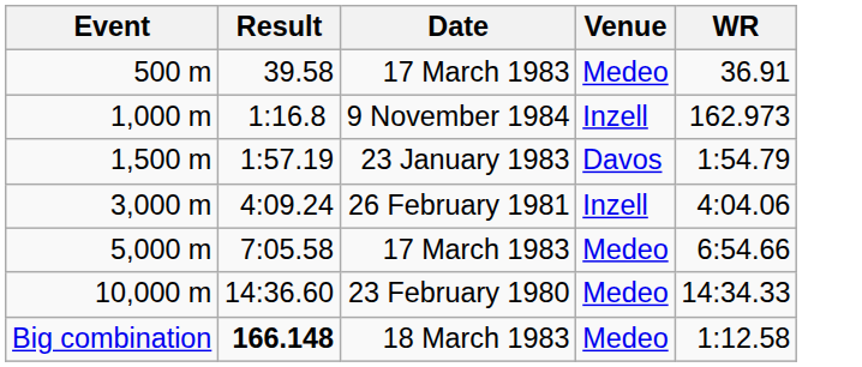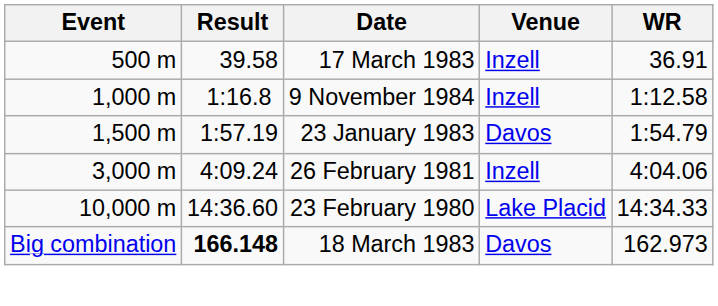 <table class="wikitable">
 <tr>
 <th>Event</th>
 <th>Result</th>
 <th>Date</th>
 <th>Venue</th>
 <th>WR</th>
 </tr>
 <tr align="right">
 <td>500 m</td>
 <td>39.58</td>
 <td>17 March 1983</td>
-<td align="left"><a href='#'>Medeo</a></td>
+<td align="left"><a href='#'>Inzell</a></td>
 <td>36.91</td>
 </tr>
 <tr align="right">
 <td>1,000 m</td>
 <td>1:16.8 </td>
 <td>9 November 1984</td>
 <td align="left"><a href='#'>Inzell</a></td>
-<td>162.973</td>
+<td>1:12.58</td>
 </tr>
 <tr align="right">
 <td>1,500 m</td>
 <td>1:57.19</td>
 <td>23 January 1983</td>
 <td align="left"><a href='#'>Davos</a></td>
 <td>1:54.79</td>
 </tr>
 <tr align="right">
 <td>3,000 m</td>
 <td>4:09.24</td>
 <td>26 February 1981</td>
 <td align="left"><a href='#'>Inzell</a></td>
 <td>4:04.06</td>
 </tr>
 <tr align="right">
-<td>5,000 m</td>
-<td>7:05.58</td>
-<td>17 March 1983</td>
-<td align="left"><a href='#'>Medeo</a></td>
-<td>6:54.66</td>
-</tr>
-<tr align="right">
 <td>10,000 m</td>
 <td>14:36.60</td>
 <td>23 February 1980</td>
-<td align="left"><a href='#'>Medeo</a></td>
+<td align="left"><a href='#'>Lake Placid</a></td>
 <td>14:34.33</td>
 </tr>
 <tr align="right">
 <td><a href='#'>Big combination</a></td>
 <td><strong>166.148</strong></td>
 <td>18 March 1983</td>
-<td align="left"><a href='#'>Medeo</a></td>
-<td>1:12.58</td>
+<td align="left"><a href='#'>Davos</a></td>
+<td>162.973</td>
 </tr>
 </table>
